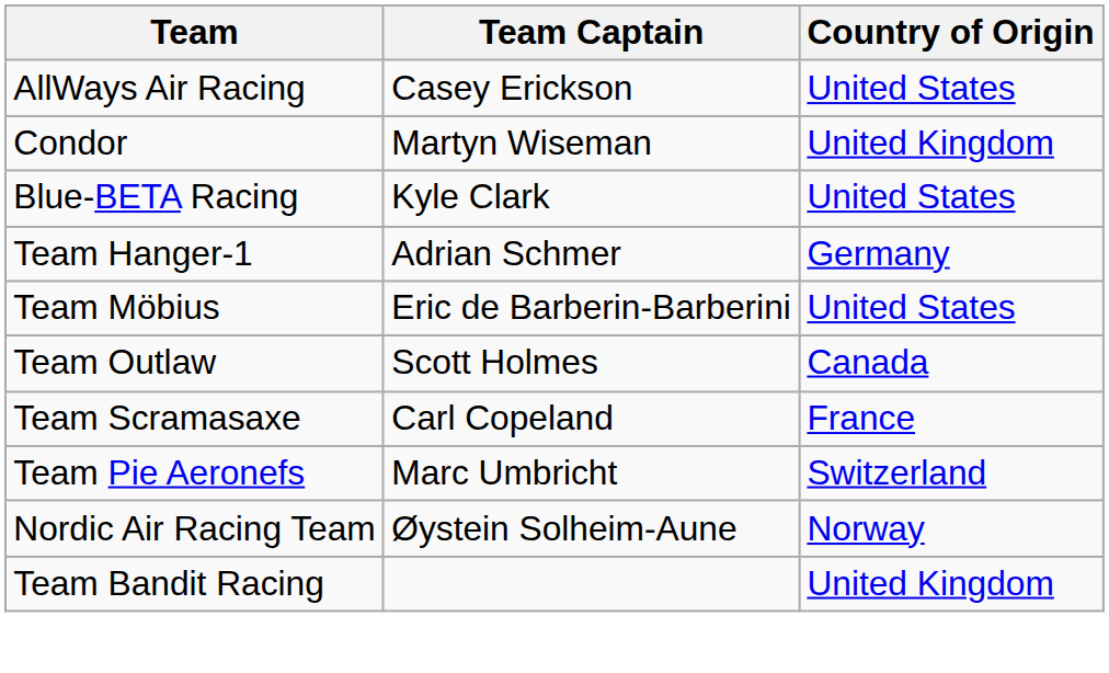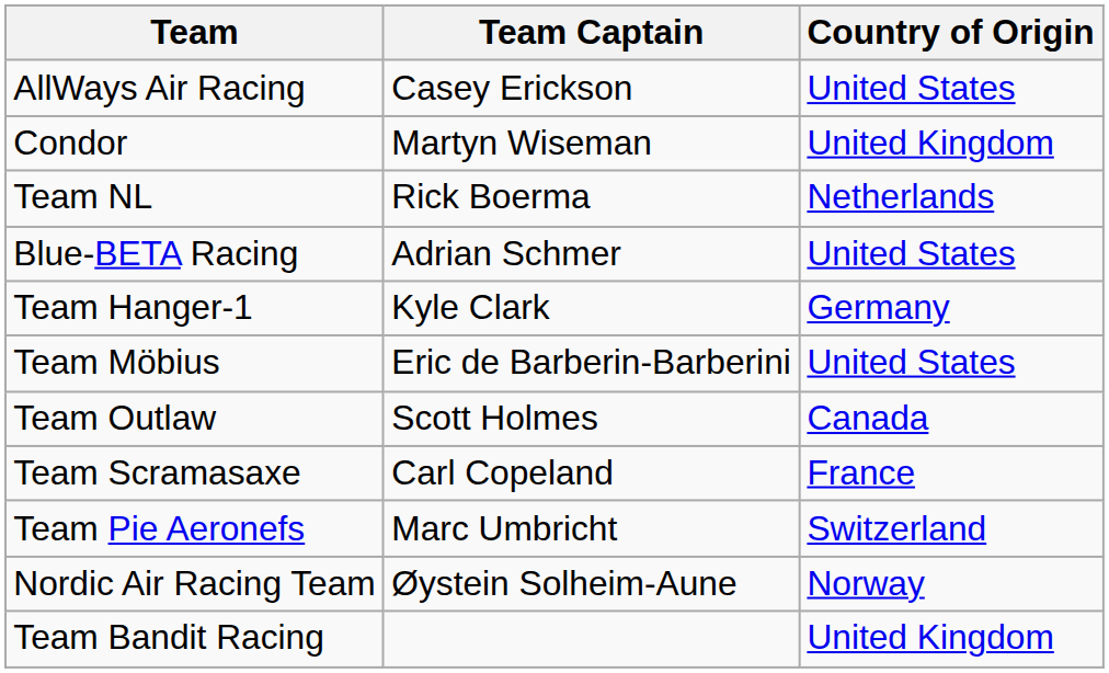 <table class="wikitable">
 <tr>
 <th>Team</th>
 <th>Team Captain</th>
 <th>Country of Origin</th>
 </tr>
 <tr>
 <td>AllWays Air Racing</td>
 <td>Casey Erickson</td>
 <td> <a href='#'>United States</a></td>
 </tr>
 <tr>
 <td>Condor</td>
 <td>Martyn Wiseman</td>
 <td> <a href='#'>United Kingdom</a></td>
 </tr>
 <tr>
+<td>Team NL</td>
+<td>Rick Boerma</td>
+<td> <a href='#'>Netherlands</a></td>
+</tr>
+<tr>
 <td>Blue-<a href='#'>BETA</a> Racing</td>
-<td>Kyle Clark</td>
+<td>Adrian Schmer</td>
 <td> <a href='#'>United States</a></td>
 </tr>
 <tr>
 <td>Team Hanger-1</td>
-<td>Adrian Schmer</td>
+<td>Kyle Clark</td>
 <td> <a href='#'>Germany</a></td>
 </tr>
 <tr>
 <td>Team Möbius</td>
 <td>Eric de Barberin-Barberini</td>
 <td> <a href='#'>United States</a></td>
 </tr>
 <tr>
 <td>Team Outlaw</td>
 <td>Scott Holmes</td>
 <td> <a href='#'>Canada</a></td>
 </tr>
 <tr>
 <td>Team Scramasaxe</td>
 <td>Carl Copeland</td>
 <td> <a href='#'>France</a></td>
 </tr>
 <tr>
 <td>Team <a href='#'>Pie Aeronefs</a></td>
 <td>Marc Umbricht</td>
 <td> <a href='#'>Switzerland</a></td>
 </tr>
 <tr>
 <td>Nordic Air Racing Team</td>
 <td>Øystein Solheim-Aune</td>
 <td> <a href='#'>Norway</a></td>
 </tr>
 <tr>
 <td>Team Bandit Racing</td>
 <td></td>
 <td> <a href='#'>United Kingdom</a></td>
 </tr>
 </table>
